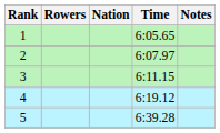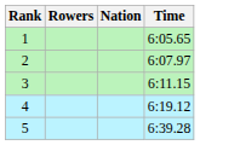 <table class="wikitable sortable" style="text-align:center">
 <tr>
 <th>Rank</th>
 <th>Rowers</th>
 <th>Nation</th>
 <th>Time</th>
-<th>Notes</th>
 </tr>
 <tr bgcolor=bbf3bb>
 <td>1</td>
 <td align=left data-sort-value="Brudel, Ralf"></td>
 <td align=left></td>
 <td>6:05.65</td>
-<td></td>
 </tr>
 <tr bgcolor=bbf3bb>
 <td>2</td>
 <td align=left data-sort-value="Caropreso, Sergio"></td>
 <td align=left></td>
 <td>6:07.97</td>
-<td></td>
 </tr>
 <tr bgcolor=bbf3bb>
 <td>3</td>
 <td align=left data-sort-value="Pimenov, Nikolay"></td>
 <td align=left></td>
 <td>6:11.15</td>
-<td></td>
 </tr>
 <tr bgcolor=bbf3ff>
 <td>4</td>
 <td align=left data-sort-value="Brundin, Folke"></td>
 <td align=left></td>
 <td>6:19.12</td>
-<td></td>
 </tr>
 <tr bgcolor=bbf3ff>
 <td>5</td>
 <td align=left data-sort-value="Fotou, Georgios"></td>
 <td align=left></td>
 <td>6:39.28</td>
-<td></td>
 </tr>
 </table>
